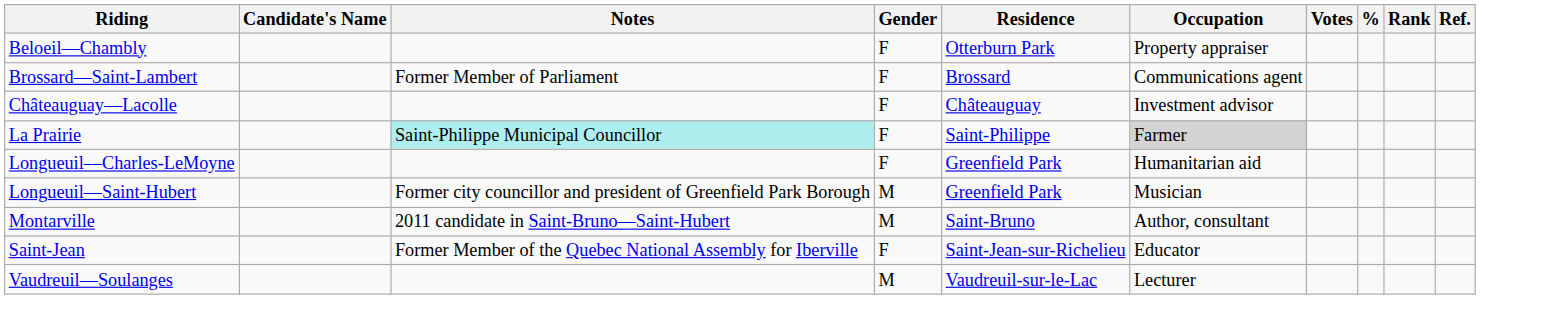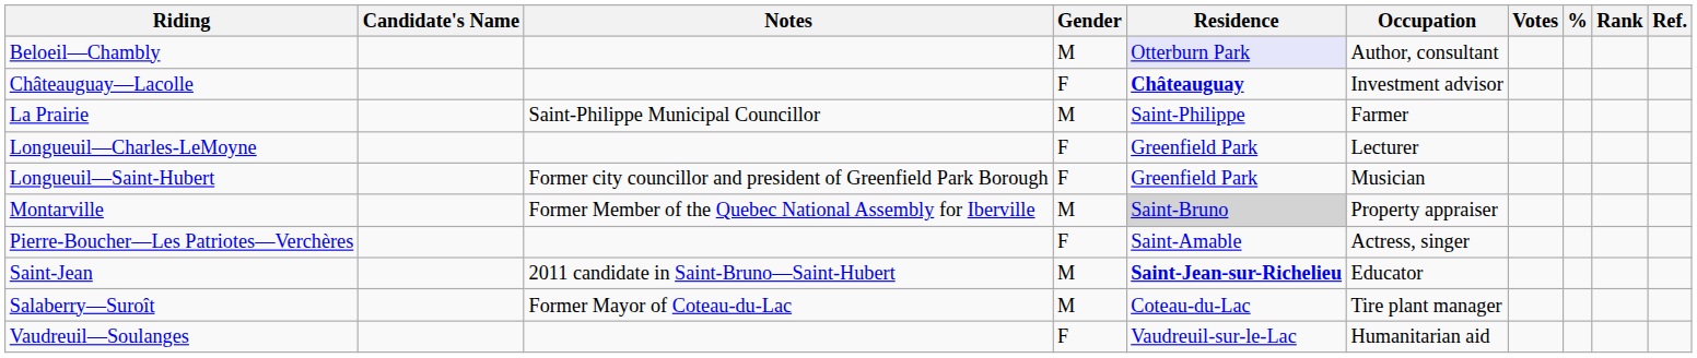 <table class="wikitable sortable">
 <tr>
 <th>Riding</th>
 <th>Candidate's Name</th>
 <th>Notes</th>
 <th>Gender</th>
 <th>Residence</th>
 <th>Occupation</th>
 <th>Votes</th>
 <th>%</th>
 <th>Rank</th>
 <th>Ref.</th>
 </tr>
 <tr>
 <td><a href='#'>Beloeil—Chambly</a></td>
 <td></td>
 <td></td>
-<td>F</td>
-<td><a href='#'>Otterburn Park</a></td>
-<td>Property appraiser</td>
-<td></td>
-<td></td>
-<td></td>
-<td></td>
-</tr>
-<tr>
-<td><a href='#'>Brossard—Saint-Lambert</a></td>
-<td></td>
-<td>Former Member of Parliament</td>
-<td>F</td>
-<td><a href='#'>Brossard</a></td>
-<td>Communications agent</td>
+<td>M</td>
+<td style="background: lavender;"><a href='#'>Otterburn Park</a></td>
+<td>Author, consultant</td>
 <td></td>
 <td></td>
 <td></td>
 <td></td>
 </tr>
 <tr>
 <td><a href='#'>Châteauguay—Lacolle</a></td>
 <td></td>
 <td></td>
 <td>F</td>
-<td><a href='#'>Châteauguay</a></td>
+<td><strong><a href='#'>Châteauguay</a></strong></td>
 <td>Investment advisor</td>
 <td></td>
 <td></td>
 <td></td>
 <td></td>
 </tr>
 <tr>
 <td><a href='#'>La Prairie</a></td>
 <td></td>
-<td style="background: paleturquoise;">Saint-Philippe Municipal Councillor</td>
-<td>F</td>
+<td>Saint-Philippe Municipal Councillor</td>
+<td>M</td>
 <td><a href='#'>Saint-Philippe</a></td>
-<td style="background: lightgrey;">Farmer</td>
+<td>Farmer</td>
 <td></td>
 <td></td>
 <td></td>
 <td></td>
 </tr>
 <tr>
 <td><a href='#'>Longueuil—Charles-LeMoyne</a></td>
 <td></td>
 <td></td>
 <td>F</td>
 <td><a href='#'>Greenfield Park</a></td>
-<td>Humanitarian aid</td>
+<td>Lecturer</td>
 <td></td>
 <td></td>
 <td></td>
 <td></td>
 </tr>
 <tr>
 <td><a href='#'>Longueuil—Saint-Hubert</a></td>
 <td></td>
 <td>Former city councillor and president of Greenfield Park Borough</td>
-<td>M</td>
+<td>F</td>
 <td><a href='#'>Greenfield Park</a></td>
 <td>Musician</td>
 <td></td>
 <td></td>
 <td></td>
 <td></td>
 </tr>
 <tr>
 <td><a href='#'>Montarville</a></td>
 <td></td>
-<td>2011 candidate in <a href='#'>Saint-Bruno—Saint-Hubert</a></td>
+<td>Former Member of the <a href='#'>Quebec National Assembly</a> for <a href='#'>Iberville</a></td>
 <td>M</td>
-<td><a href='#'>Saint-Bruno</a></td>
-<td>Author, consultant</td>
+<td style="background: lightgrey;"><a href='#'>Saint-Bruno</a></td>
+<td>Property appraiser</td>
+<td></td>
+<td></td>
+<td></td>
+<td></td>
+</tr>
+<tr>
+<td><a href='#'>Pierre-Boucher—Les Patriotes—Verchères</a></td>
+<td></td>
+<td></td>
+<td>F</td>
+<td><a href='#'>Saint-Amable</a></td>
+<td>Actress, singer</td>
 <td></td>
 <td></td>
 <td></td>
 <td></td>
 </tr>
 <tr>
 <td><a href='#'>Saint-Jean</a></td>
 <td></td>
-<td>Former Member of the <a href='#'>Quebec National Assembly</a> for <a href='#'>Iberville</a></td>
-<td>F</td>
-<td><a href='#'>Saint-Jean-sur-Richelieu</a></td>
+<td>2011 candidate in <a href='#'>Saint-Bruno—Saint-Hubert</a></td>
+<td>M</td>
+<td><strong><a href='#'>Saint-Jean-sur-Richelieu</a></strong></td>
 <td>Educator</td>
+<td></td>
+<td></td>
+<td></td>
+<td></td>
+</tr>
+<tr>
+<td><a href='#'>Salaberry—Suroît</a></td>
+<td></td>
+<td>Former Mayor of <a href='#'>Coteau-du-Lac</a></td>
+<td>M</td>
+<td><a href='#'>Coteau-du-Lac</a></td>
+<td>Tire plant manager</td>
 <td></td>
 <td></td>
 <td></td>
 <td></td>
 </tr>
 <tr>
 <td><a href='#'>Vaudreuil—Soulanges</a></td>
 <td></td>
 <td></td>
-<td>M</td>
+<td>F</td>
 <td><a href='#'>Vaudreuil-sur-le-Lac</a></td>
-<td>Lecturer</td>
+<td>Humanitarian aid</td>
 <td></td>
 <td></td>
 <td></td>
 <td></td>
 </tr>
 </table>
